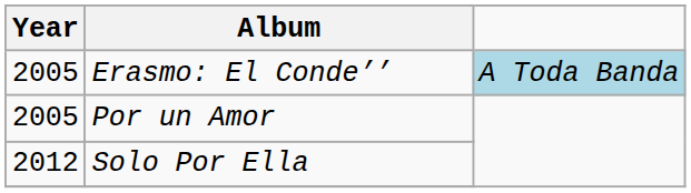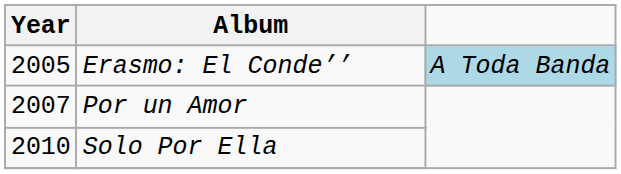 <table class="wikitable">
 <tr>
 <th align="left" valign="top">Year</th>
 <th align="left" valign="top" width="175">Album</th>
 </tr>
 <tr>
 <td align="left" valign="top">2005</td>
 <td align="left" valign="top"><em>Erasmo: El Conde’’</em></td>
 <td align="left" valign="top" style="background: lightblue;"><em>A Toda Banda</em></td>
 </tr>
 <tr>
-<td align="left" valign="top">2005</td>
+<td align="left" valign="top">2007</td>
 <td align="left" valign="top"><em>Por un Amor</em></td>
 </tr>
 <tr>
-<td align="left" valign="top">2012</td>
+<td align="left" valign="top">2010</td>
 <td align="left" valign="top"><em>Solo Por Ella</em></td>
 </tr>
 <tr>
 </tr>
 </table>
